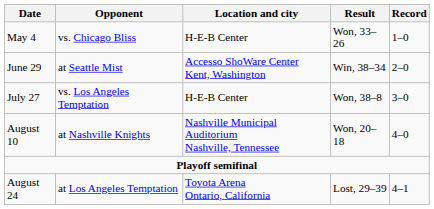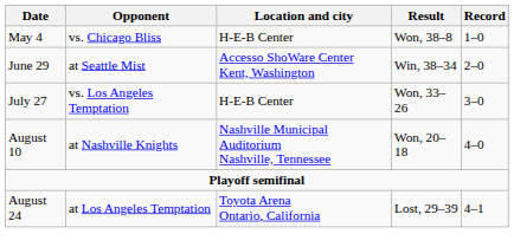 <table class="wikitable">
 <tr>
 <th>Date</th>
 <th>Opponent</th>
 <th>Location and city</th>
 <th>Result</th>
 <th>Record</th>
 </tr>
 <tr>
 <td>May 4</td>
 <td>vs. <a href='#'>Chicago Bliss</a></td>
 <td>H-E-B Center</td>
-<td>Won, 33–26</td>
+<td>Won, 38–8</td>
 <td>1–0</td>
 </tr>
 <tr>
 <td>June 29</td>
 <td>at <a href='#'>Seattle Mist</a></td>
 <td><a href='#'>Accesso ShoWare Center</a><br><a href='#'>Kent, Washington</a></td>
 <td>Win, 38–34</td>
 <td>2–0</td>
 </tr>
 <tr>
 <td>July 27</td>
 <td>vs. <a href='#'>Los Angeles Temptation</a></td>
 <td>H-E-B Center</td>
-<td>Won, 38–8</td>
+<td>Won, 33–26</td>
 <td>3–0</td>
 </tr>
 <tr>
 <td>August 10</td>
 <td>at <a href='#'>Nashville Knights</a></td>
 <td><a href='#'>Nashville Municipal Auditorium</a><br><a href='#'>Nashville, Tennessee</a></td>
 <td>Won, 20–18</td>
 <td>4–0</td>
 </tr>
 <tr>
 <td colspan=7 style="text-align:center"><strong>Playoff semifinal</strong></td>
 </tr>
 <tr>
 <td>August 24</td>
 <td>at <a href='#'>Los Angeles Temptation</a></td>
 <td><a href='#'>Toyota Arena</a><br><a href='#'>Ontario, California</a></td>
 <td>Lost, 29–39</td>
 <td>4–1</td>
 </tr>
 </table>
